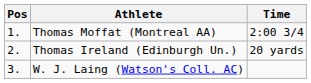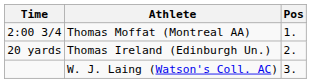 <table class="wikitable">
 <tr>
+<th>Time</th>
+<th>Athlete</th>
 <th>Pos</th>
-<th>Athlete</th>
-<th>Time</th>
 </tr>
 <tr>
+<td>2:00 3/4</td>
+<td>Thomas Moffat (Montreal AA)</td>
 <td>1.</td>
-<td>Thomas Moffat (Montreal AA)</td>
-<td>2:00 3/4</td>
 </tr>
 <tr>
+<td>20 yards</td>
+<td>Thomas Ireland (Edinburgh Un.)</td>
 <td>2.</td>
-<td>Thomas Ireland (Edinburgh Un.)</td>
-<td>20 yards</td>
 </tr>
 <tr>
+<td></td>
+<td>W. J. Laing (<a href='#'>Watson's Coll. AC</a>)</td>
 <td>3.</td>
-<td>W. J. Laing (<a href='#'>Watson's Coll. AC</a>)</td>
-<td></td>
 </tr>
 </table>
